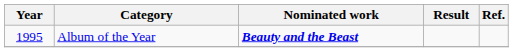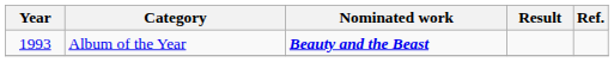 <table class=wikitable>
 <tr>
 <th scope="col" style="width:5em;">Year</th>
 <th scope="col" style="width:26em;">Category</th>
 <th scope="col" style="width:25em;">Nominated work</th>
 <th scope="col" style="width:5em;">Result</th>
 <th>Ref.</th>
 </tr>
 <tr>
-<td style="text-align:center;"><a href='#'>1995</a></td>
+<td style="text-align:center;"><a href='#'>1993</a></td>
 <td><a href='#'>Album of the Year</a></td>
 <td><strong><em><a href='#'>Beauty and the Beast</a></em></strong></td>
 <td></td>
 <td style="text-align:center;"></td>
 </tr>
 <tr>
 </tr>
 </table>
